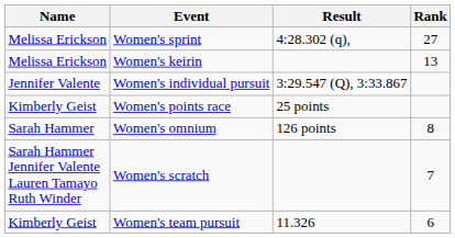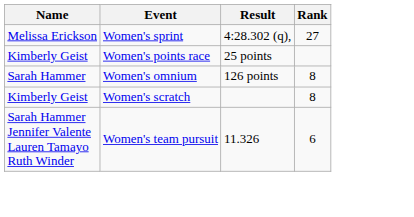 <table class="wikitable sortable">
 <tr>
 <th>Name</th>
 <th>Event</th>
 <th>Result</th>
 <th>Rank</th>
 </tr>
 <tr>
 <td><a href='#'>Melissa Erickson</a></td>
 <td><a href='#'>Women's sprint</a></td>
 <td>4:28.302 (q),</td>
 <td align=center>27</td>
 </tr>
 <tr>
-<td><a href='#'>Melissa Erickson</a></td>
-<td><a href='#'>Women's keirin</a></td>
-<td></td>
-<td align=center>13</td>
-</tr>
-<tr>
-<td><a href='#'>Jennifer Valente</a></td>
-<td><a href='#'>Women's individual pursuit</a></td>
-<td>3:29.547 (Q), 3:33.867</td>
-<td align=center></td>
-</tr>
-<tr>
 <td><a href='#'>Kimberly Geist</a></td>
 <td><a href='#'>Women's points race</a></td>
 <td>25 points</td>
 <td align=center></td>
 </tr>
 <tr>
 <td><a href='#'>Sarah Hammer</a></td>
 <td><a href='#'>Women's omnium</a></td>
 <td>126 points</td>
 <td align=center>8</td>
 </tr>
 <tr>
-<td><a href='#'>Sarah Hammer</a><br><a href='#'>Jennifer Valente</a><br><a href='#'>Lauren Tamayo</a><br><a href='#'>Ruth Winder</a></td>
+<td><a href='#'>Kimberly Geist</a></td>
 <td><a href='#'>Women's scratch</a></td>
 <td></td>
-<td align=center>7</td>
+<td align=center>8</td>
 </tr>
 <tr>
-<td><a href='#'>Kimberly Geist</a></td>
+<td><a href='#'>Sarah Hammer</a><br><a href='#'>Jennifer Valente</a><br><a href='#'>Lauren Tamayo</a><br><a href='#'>Ruth Winder</a></td>
 <td><a href='#'>Women's team pursuit</a></td>
 <td>11.326</td>
 <td align=center>6</td>
 </tr>
 </table>
